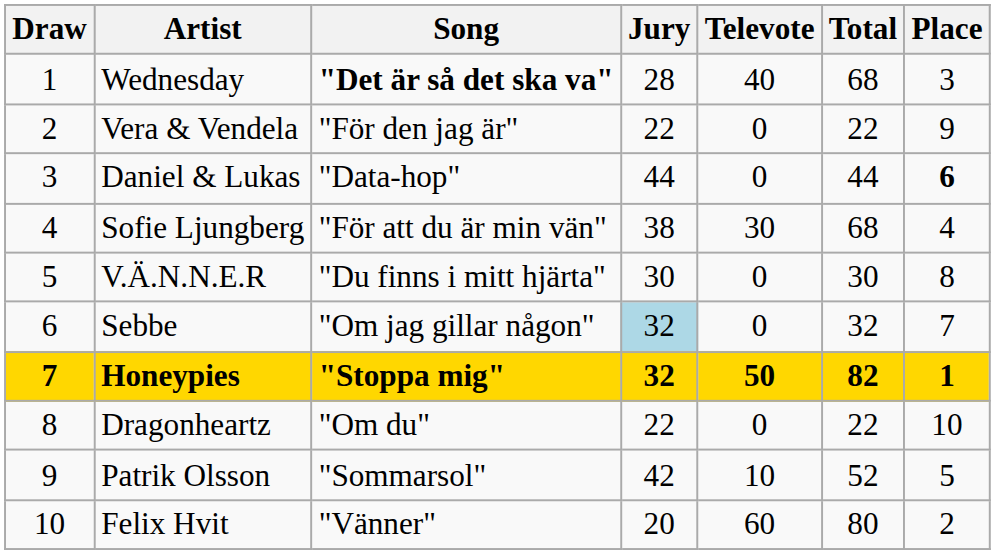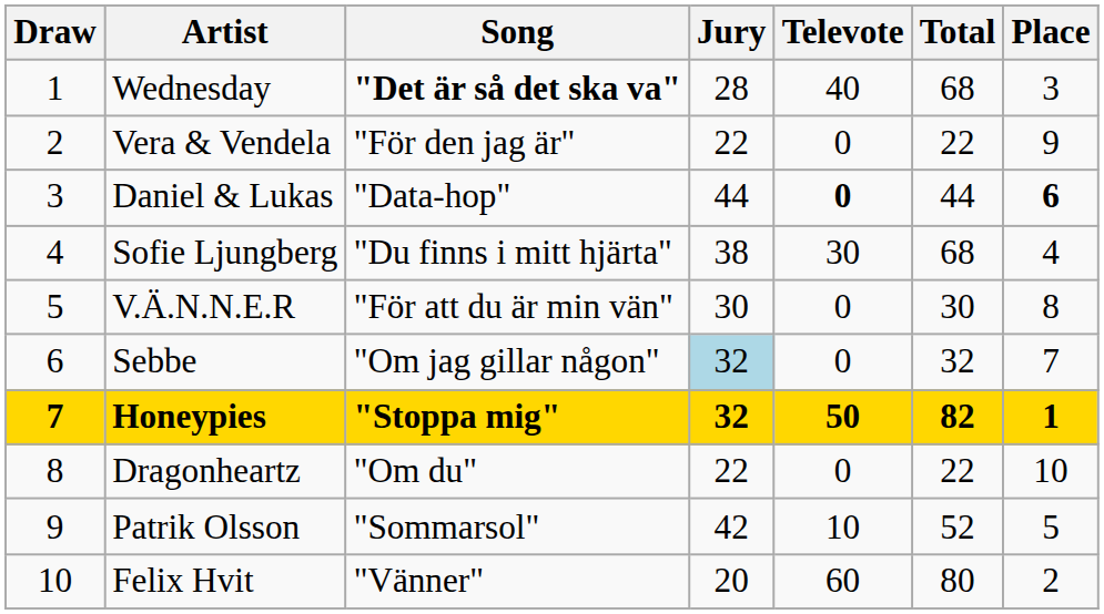 <table class="sortable wikitable" style="margin: 1em auto 1em auto; text-align:center">
 <tr bgcolor="#CCCCCC">
 <th>Draw</th>
 <th>Artist</th>
 <th>Song</th>
 <th>Jury</th>
 <th>Televote</th>
 <th>Total</th>
 <th>Place</th>
 </tr>
 <tr>
 <td>1</td>
 <td align="left">Wednesday</td>
 <td align="left"><strong>"Det är så det ska va"</strong></td>
 <td>28</td>
 <td>40</td>
 <td>68</td>
 <td>3</td>
 </tr>
 <tr>
 <td>2</td>
 <td align="left">Vera & Vendela</td>
 <td align="left">"För den jag är"</td>
 <td>22</td>
 <td>0</td>
 <td>22</td>
 <td>9</td>
 </tr>
 <tr>
 <td>3</td>
 <td align="left">Daniel & Lukas</td>
 <td align="left">"Data-hop"</td>
 <td>44</td>
-<td>0</td>
+<td><strong>0</strong></td>
 <td>44</td>
 <td><strong>6</strong></td>
 </tr>
 <tr>
 <td>4</td>
 <td align="left">Sofie Ljungberg</td>
-<td align="left">"För att du är min vän"</td>
+<td align="left">"Du finns i mitt hjärta"</td>
 <td>38</td>
 <td>30</td>
 <td>68</td>
 <td>4</td>
 </tr>
 <tr>
 <td>5</td>
 <td align="left">V.Ä.N.N.E.R</td>
-<td align="left">"Du finns i mitt hjärta"</td>
+<td align="left">"För att du är min vän"</td>
 <td>30</td>
 <td>0</td>
 <td>30</td>
 <td>8</td>
 </tr>
 <tr>
 <td>6</td>
 <td align="left">Sebbe</td>
 <td align="left">"Om jag gillar någon"</td>
 <td style="background: lightblue;">32</td>
 <td>0</td>
 <td>32</td>
 <td>7</td>
 </tr>
 <tr style="font-weight:bold; background:gold;">
 <td>7</td>
 <td align="left"><strong>Honeypies</strong></td>
 <td align="left"><strong>"Stoppa mig"</strong></td>
 <td><strong>32</strong></td>
 <td><strong>50</strong></td>
 <td><strong>82</strong></td>
 <td><strong>1</strong></td>
 </tr>
 <tr>
 <td>8</td>
 <td align="left">Dragonheartz</td>
 <td align="left">"Om du"</td>
 <td>22</td>
 <td>0</td>
 <td>22</td>
 <td>10</td>
 </tr>
 <tr>
 <td>9</td>
 <td align="left">Patrik Olsson</td>
 <td align="left">"Sommarsol"</td>
 <td>42</td>
 <td>10</td>
 <td>52</td>
 <td>5</td>
 </tr>
 <tr>
 <td>10</td>
 <td align="left">Felix Hvit</td>
 <td align="left">"Vänner"</td>
 <td>20</td>
 <td>60</td>
 <td>80</td>
 <td>2</td>
 </tr>
 </table>
